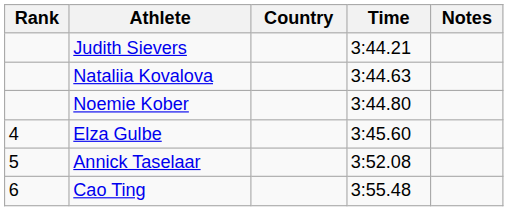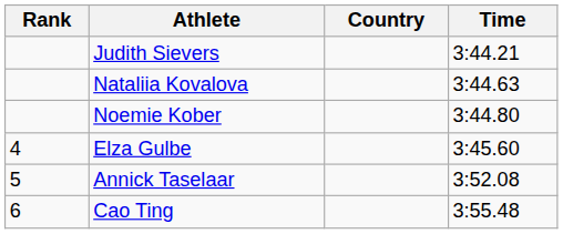 <table class="wikitable" width=50%>
 <tr>
 <th>Rank</th>
 <th>Athlete</th>
 <th>Country</th>
 <th>Time</th>
-<th>Notes</th>
 </tr>
 <tr>
 <td></td>
 <td><a href='#'>Judith Sievers</a></td>
 <td></td>
 <td>3:44.21</td>
-<td></td>
 </tr>
 <tr>
 <td></td>
 <td><a href='#'>Nataliia Kovalova</a></td>
 <td></td>
 <td>3:44.63</td>
-<td></td>
 </tr>
 <tr>
 <td></td>
 <td><a href='#'>Noemie Kober</a></td>
 <td></td>
 <td>3:44.80</td>
-<td></td>
 </tr>
 <tr>
 <td>4</td>
 <td><a href='#'>Elza Gulbe</a></td>
 <td></td>
 <td>3:45.60</td>
-<td></td>
 </tr>
 <tr>
 <td>5</td>
 <td><a href='#'>Annick Taselaar</a></td>
 <td></td>
 <td>3:52.08</td>
-<td></td>
 </tr>
 <tr>
 <td>6</td>
 <td><a href='#'>Cao Ting</a></td>
 <td></td>
 <td>3:55.48</td>
-<td></td>
 </tr>
 </table>
